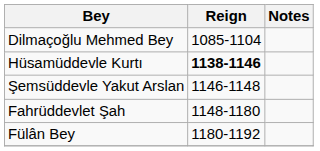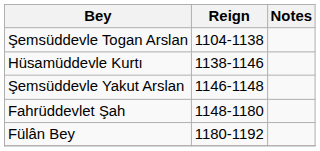 <table class="wikitable">
 <tr>
 <th>Bey</th>
 <th>Reign</th>
 <th>Notes</th>
 </tr>
 <tr>
-<td>Dilmaçoğlu Mehmed Bey</td>
-<td>1085-1104</td>
+<td>Şemsüddevle Togan Arslan</td>
+<td>1104-1138</td>
 <td></td>
 </tr>
 <tr>
 <td>Hüsamüddevle Kurtı</td>
-<td><strong>1138-1146</strong></td>
+<td>1138-1146</td>
 <td></td>
 </tr>
 <tr>
 <td>Şemsüddevle Yakut Arslan</td>
 <td>1146-1148</td>
 <td></td>
 </tr>
 <tr>
 <td>Fahrüddevlet Şah</td>
 <td>1148-1180</td>
 <td></td>
 </tr>
 <tr>
 <td>Fülân Bey</td>
 <td>1180-1192</td>
 <td></td>
 </tr>
 <tr>
 </tr>
 </table>
